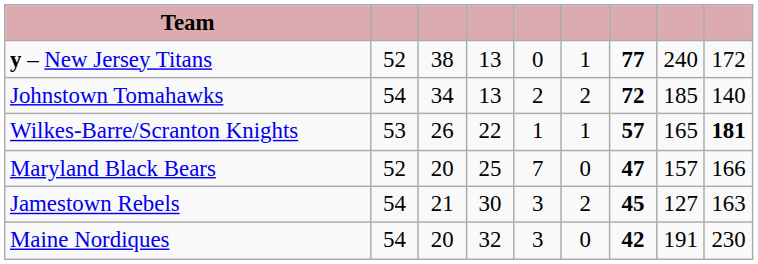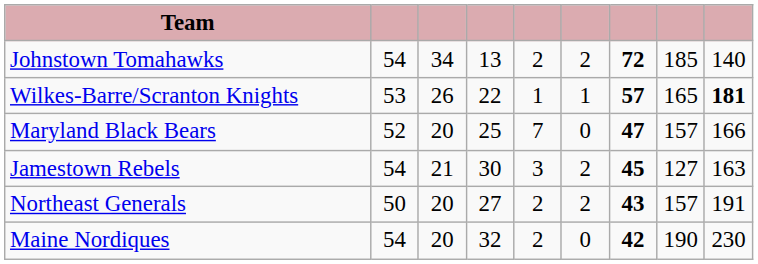 <table class="wikitable" style="text-align:center">
 <tr>
 <th style="background:#dbabb0; width:46%;">Team</th>
 <th style="background:#dbabb0; width:6%;"></th>
 <th style="background:#dbabb0; width:6%;"></th>
 <th style="background:#dbabb0; width:6%;"></th>
 <th style="background:#dbabb0; width:6%;"></th>
 <th style="background:#dbabb0; width:6%;"></th>
 <th style="background:#dbabb0; width:6%;"></th>
 <th style="background:#dbabb0; width:6%;"></th>
 <th style="background:#dbabb0; width:6%;"></th>
-</tr>
-<tr>
-<td align=left><strong>y</strong> – <a href='#'>New Jersey Titans</a></td>
-<td>52</td>
-<td>38</td>
-<td>13</td>
-<td>0</td>
-<td>1</td>
-<td><strong>77</strong></td>
-<td>240</td>
-<td>172</td>
 </tr>
 <tr>
 <td align=left><a href='#'>Johnstown Tomahawks</a></td>
 <td>54</td>
 <td>34</td>
 <td>13</td>
 <td>2</td>
 <td>2</td>
 <td><strong>72</strong></td>
 <td>185</td>
 <td>140</td>
 </tr>
 <tr>
 <td align=left><a href='#'>Wilkes-Barre/Scranton Knights</a></td>
 <td>53</td>
 <td>26</td>
 <td>22</td>
 <td>1</td>
 <td>1</td>
 <td><strong>57</strong></td>
 <td>165</td>
 <td><strong>181</strong></td>
 </tr>
 <tr>
 <td align=left><a href='#'>Maryland Black Bears</a></td>
 <td>52</td>
 <td>20</td>
 <td>25</td>
 <td>7</td>
 <td>0</td>
 <td><strong>47</strong></td>
 <td>157</td>
 <td>166</td>
 </tr>
 <tr>
 <td align=left><a href='#'>Jamestown Rebels</a></td>
 <td>54</td>
 <td>21</td>
 <td>30</td>
 <td>3</td>
 <td>2</td>
 <td><strong>45</strong></td>
 <td>127</td>
 <td>163</td>
 </tr>
 <tr>
+<td align=left><a href='#'>Northeast Generals</a></td>
+<td>50</td>
+<td>20</td>
+<td>27</td>
+<td>2</td>
+<td>2</td>
+<td><strong>43</strong></td>
+<td>157</td>
+<td>191</td>
+</tr>
+<tr>
 <td align=left><a href='#'>Maine Nordiques</a></td>
 <td>54</td>
 <td>20</td>
 <td>32</td>
-<td>3</td>
+<td>2</td>
 <td>0</td>
 <td><strong>42</strong></td>
-<td>191</td>
+<td>190</td>
 <td>230</td>
 </tr>
 </table>
